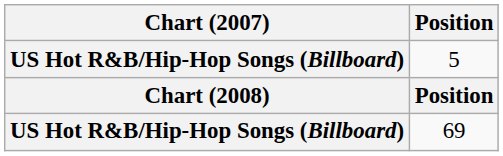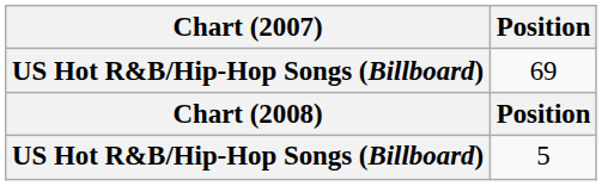 <table class="wikitable plainrowheaders" style="text-align:center">
 <tr>
 <th scope="col">Chart (2007)</th>
 <th scope="col">Position</th>
 </tr>
 <tr>
 <th scope="row">US Hot R&B/Hip-Hop Songs (<em>Billboard</em>)</th>
-<td>5</td>
+<td>69</td>
 </tr>
 <tr>
 <th scope="col">Chart (2008)</th>
 <th scope="col">Position</th>
 </tr>
 <tr>
 <th scope="row">US Hot R&B/Hip-Hop Songs (<em>Billboard</em>)</th>
-<td>69</td>
+<td>5</td>
 </tr>
 </table>
